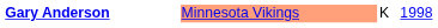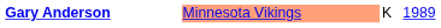 <table style="border:'1' 'solid' 'gray' " width="500">
 <tr>
 </tr>
 <tr>
 <td><a href='#'><strong>Gary Anderson</strong></a></td>
 <td style="background: lightsalmon;"><a href='#'>Minnesota Vikings</a></td>
 <td>K</td>
-<td><a href='#'>1998</a></td>
+<td><a href='#'>1989</a></td>
 </tr>
 </table>
